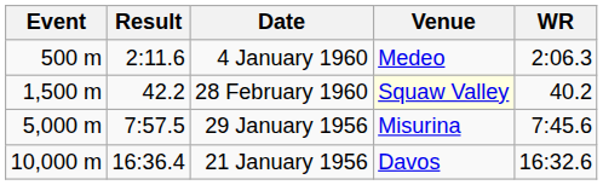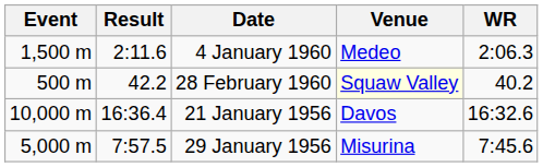 <table class="wikitable">
 <tr>
 <th>Event</th>
 <th>Result</th>
 <th>Date</th>
 <th>Venue</th>
 <th>WR</th>
 </tr>
 <tr align="right">
-<td>500 m</td>
+<td>1,500 m</td>
 <td>2:11.6</td>
 <td>4 January 1960</td>
 <td align="left"><a href='#'>Medeo</a></td>
 <td>2:06.3</td>
 </tr>
 <tr align="right">
-<td>1,500 m</td>
+<td>500 m</td>
 <td>42.2</td>
 <td>28 February 1960</td>
 <td align="left" style="background: lightyellow;"><a href='#'>Squaw Valley</a></td>
 <td>40.2</td>
+</tr>
+<tr align="right">
+<td>10,000 m</td>
+<td>16:36.4</td>
+<td>21 January 1956</td>
+<td align="left"><a href='#'>Davos</a></td>
+<td>16:32.6</td>
 </tr>
 <tr align="right">
 <td>5,000 m</td>
 <td>7:57.5</td>
 <td>29 January 1956</td>
 <td align="left"><a href='#'>Misurina</a></td>
 <td>7:45.6</td>
 </tr>
-<tr align="right">
-<td>10,000 m</td>
-<td>16:36.4</td>
-<td>21 January 1956</td>
-<td align="left"><a href='#'>Davos</a></td>
-<td>16:32.6</td>
-</tr>
 </table>
